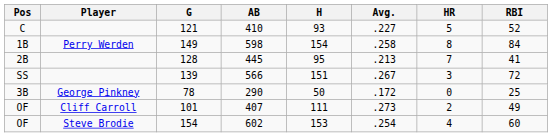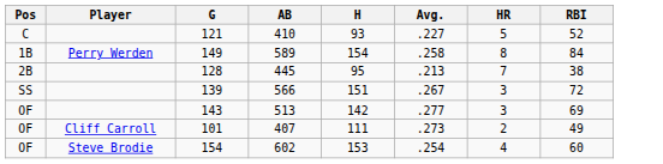 <table class="wikitable sortable">
 <tr>
 <th bgcolor="#DDDDFF" width="5%">Pos</th>
 <th bgcolor="#DDDDFF" width="16%">Player</th>
 <th bgcolor="#DDDDFF" width="9%">G</th>
 <th bgcolor="#DDDDFF" width="9%">AB</th>
 <th bgcolor="#DDDDFF" width="9%">H</th>
 <th bgcolor="#DDDDFF" width="9%">Avg.</th>
 <th bgcolor="#DDDDFF" width="9%">HR</th>
 <th bgcolor="#DDDDFF" width="9%">RBI</th>
 </tr>
 <tr align="center">
 <td>C</td>
 <td></td>
 <td>121</td>
 <td>410</td>
 <td>93</td>
 <td>.227</td>
 <td>5</td>
 <td>52</td>
 </tr>
 <tr align="center">
 <td>1B</td>
 <td><a href='#'>Perry Werden</a></td>
 <td>149</td>
-<td>598</td>
+<td>589</td>
 <td>154</td>
 <td>.258</td>
 <td>8</td>
 <td>84</td>
 </tr>
 <tr align=center>
 <td>2B</td>
 <td></td>
 <td>128</td>
 <td>445</td>
 <td>95</td>
 <td>.213</td>
 <td>7</td>
-<td>41</td>
+<td>38</td>
 </tr>
 <tr align="center">
 <td>SS</td>
 <td></td>
 <td>139</td>
 <td>566</td>
 <td>151</td>
 <td>.267</td>
 <td>3</td>
 <td>72</td>
 </tr>
-<tr align="center">
-<td>3B</td>
-<td><a href='#'>George Pinkney</a></td>
-<td>78</td>
-<td>290</td>
-<td>50</td>
-<td>.172</td>
-<td>0</td>
-<td>25</td>
+<tr align=center>
+<td>OF</td>
+<td></td>
+<td>143</td>
+<td>513</td>
+<td>142</td>
+<td>.277</td>
+<td>3</td>
+<td>69</td>
 </tr>
 <tr align="center">
 <td>OF</td>
 <td><a href='#'>Cliff Carroll</a></td>
 <td>101</td>
 <td>407</td>
 <td>111</td>
 <td>.273</td>
 <td>2</td>
 <td>49</td>
 </tr>
 <tr align=center>
 <td>OF</td>
 <td><a href='#'>Steve Brodie</a></td>
 <td>154</td>
 <td>602</td>
 <td>153</td>
 <td>.254</td>
 <td>4</td>
 <td>60</td>
 </tr>
 </table>
